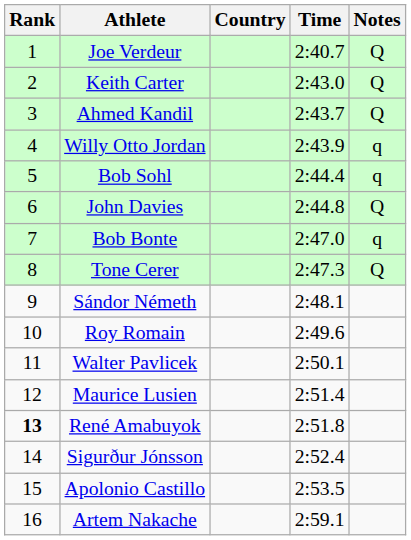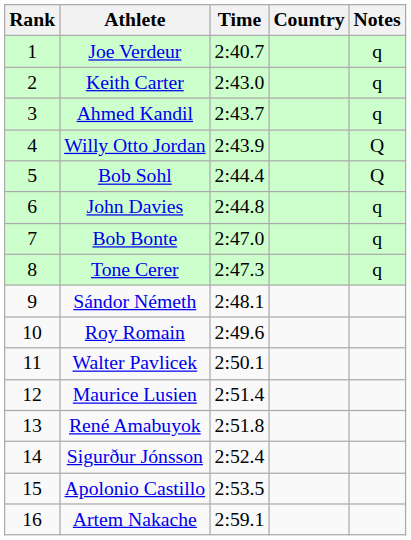 <table class="wikitable sortable" style="text-align:center">
 <tr>
 <th>Rank</th>
 <th>Athlete</th>
+<th>Time</th>
 <th>Country</th>
-<th>Time</th>
 <th>Notes</th>
 </tr>
 <tr bgcolor=ccffcc>
 <td>1</td>
 <td><a href='#'>Joe Verdeur</a></td>
+<td>2:40.7</td>
 <td align=left></td>
-<td>2:40.7</td>
-<td>Q</td>
+<td>q</td>
 </tr>
 <tr bgcolor=ccffcc>
 <td>2</td>
 <td><a href='#'>Keith Carter</a></td>
+<td>2:43.0</td>
 <td align=left></td>
-<td>2:43.0</td>
-<td>Q</td>
+<td>q</td>
 </tr>
 <tr bgcolor=ccffcc>
 <td>3</td>
 <td><a href='#'>Ahmed Kandil</a></td>
+<td>2:43.7</td>
 <td align=left></td>
-<td>2:43.7</td>
-<td>Q</td>
+<td>q</td>
 </tr>
 <tr bgcolor=ccffcc>
 <td>4</td>
 <td><a href='#'>Willy Otto Jordan</a></td>
+<td>2:43.9</td>
 <td align=left></td>
-<td>2:43.9</td>
-<td>q</td>
+<td>Q</td>
 </tr>
 <tr bgcolor=ccffcc>
 <td>5</td>
 <td><a href='#'>Bob Sohl</a></td>
+<td>2:44.4</td>
 <td align=left></td>
-<td>2:44.4</td>
-<td>q</td>
+<td>Q</td>
 </tr>
 <tr bgcolor=ccffcc>
 <td>6</td>
 <td><a href='#'>John Davies</a></td>
+<td>2:44.8</td>
 <td align=left></td>
-<td>2:44.8</td>
-<td>Q</td>
+<td>q</td>
 </tr>
 <tr bgcolor=ccffcc>
 <td>7</td>
 <td><a href='#'>Bob Bonte</a></td>
+<td>2:47.0</td>
 <td align=left></td>
-<td>2:47.0</td>
 <td>q</td>
 </tr>
 <tr bgcolor=ccffcc>
 <td>8</td>
 <td><a href='#'>Tone Cerer</a></td>
+<td>2:47.3</td>
 <td align=left></td>
-<td>2:47.3</td>
-<td>Q</td>
+<td>q</td>
 </tr>
 <tr>
 <td>9</td>
 <td><a href='#'>Sándor Németh</a></td>
+<td>2:48.1</td>
 <td align=left></td>
-<td>2:48.1</td>
 <td></td>
 </tr>
 <tr>
 <td>10</td>
 <td><a href='#'>Roy Romain</a></td>
+<td>2:49.6</td>
 <td align=left></td>
-<td>2:49.6</td>
 <td></td>
 </tr>
 <tr>
 <td>11</td>
 <td><a href='#'>Walter Pavlicek</a></td>
+<td>2:50.1</td>
 <td align=left></td>
-<td>2:50.1</td>
 <td></td>
 </tr>
 <tr>
 <td>12</td>
 <td><a href='#'>Maurice Lusien</a></td>
+<td>2:51.4</td>
 <td align=left></td>
-<td>2:51.4</td>
 <td></td>
 </tr>
 <tr>
-<td><strong>13</strong></td>
+<td>13</td>
 <td><a href='#'>René Amabuyok</a></td>
+<td>2:51.8</td>
 <td align=left></td>
-<td>2:51.8</td>
 <td></td>
 </tr>
 <tr>
 <td>14</td>
 <td><a href='#'>Sigurður Jónsson</a></td>
+<td>2:52.4</td>
 <td align=left></td>
-<td>2:52.4</td>
 <td></td>
 </tr>
 <tr>
 <td>15</td>
 <td><a href='#'>Apolonio Castillo</a></td>
+<td>2:53.5</td>
 <td align=left></td>
-<td>2:53.5</td>
 <td></td>
 </tr>
 <tr>
 <td>16</td>
 <td><a href='#'>Artem Nakache</a></td>
+<td>2:59.1</td>
 <td align=left></td>
-<td>2:59.1</td>
 <td></td>
 </tr>
 </table>
